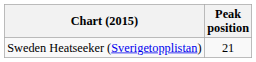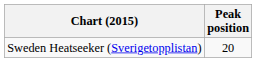 <table class="wikitable">
 <tr>
 <th scope="col">Chart (2015)</th>
 <th scope="col">Peak<br>position</th>
 </tr>
 <tr>
 <td>Sweden Heatseeker (<a href='#'>Sverigetopplistan</a>)</td>
-<td style="text-align:center;">21</td>
+<td style="text-align:center;">20</td>
 </tr>
 </table>
